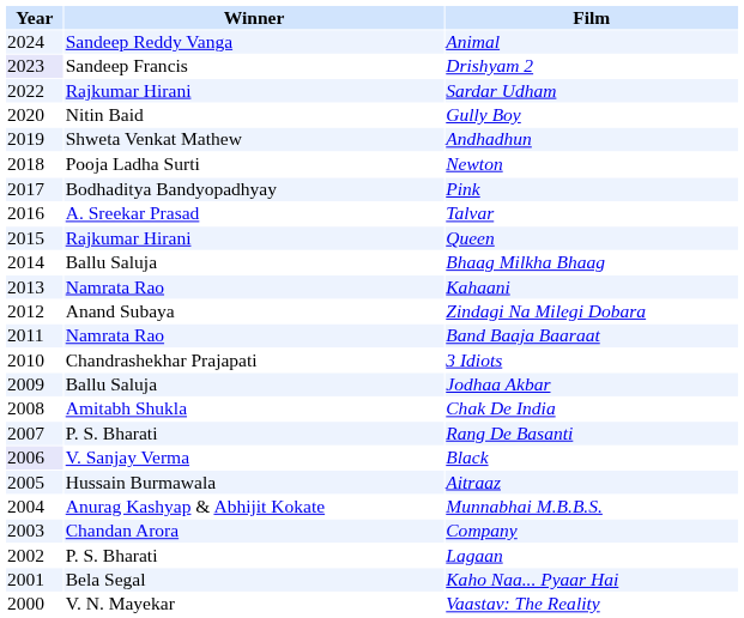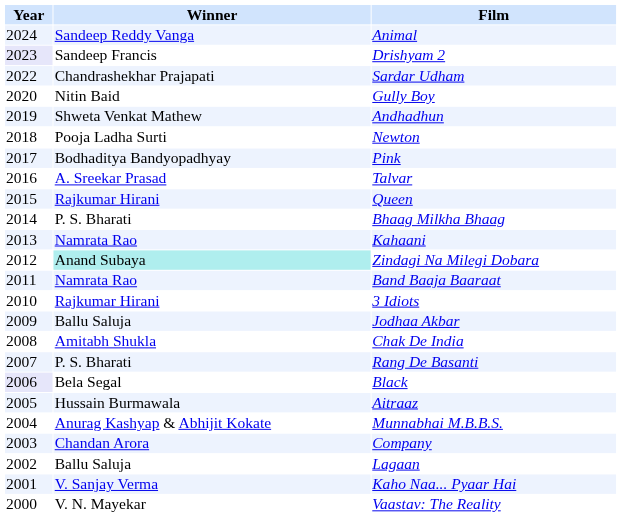 <table cellspacing="1" cellpadding="1" border="0" width="50%">
 <tr bgcolor="#d1e4fd">
 <th>Year</th>
 <th>Winner</th>
 <th>Film</th>
 </tr>
 <tr bgcolor=#edf3fe>
 <td>2024</td>
 <td><a href='#'>Sandeep Reddy Vanga</a></td>
 <td><a href='#'><em>Animal</em></a></td>
 </tr>
 <tr>
 <td style="background: lavender;">2023</td>
 <td>Sandeep Francis</td>
 <td><em><a href='#'>Drishyam 2</a></em></td>
 </tr>
 <tr bgcolor=#edf3fe>
 <td>2022</td>
-<td><a href='#'>Rajkumar Hirani</a></td>
+<td>Chandrashekhar Prajapati</td>
 <td><em><a href='#'>Sardar Udham</a></em></td>
 </tr>
 <tr>
 <td>2020</td>
 <td>Nitin Baid</td>
 <td><em><a href='#'>Gully Boy</a></em></td>
 </tr>
 <tr bgcolor=#edf3fe>
 <td>2019</td>
 <td>Shweta Venkat Mathew</td>
 <td><em><a href='#'>Andhadhun</a></em></td>
 </tr>
 <tr>
 <td>2018</td>
 <td>Pooja Ladha Surti</td>
 <td><em><a href='#'>Newton</a></em></td>
 </tr>
 <tr>
 </tr>
 <tr bgcolor=#edf3fe>
 <td>2017</td>
 <td>Bodhaditya Bandyopadhyay</td>
 <td><em><a href='#'>Pink</a></em></td>
 </tr>
 <tr>
 <td>2016</td>
 <td><a href='#'>A. Sreekar Prasad</a></td>
 <td><em><a href='#'>Talvar</a></em></td>
 </tr>
 <tr bgcolor=#edf3fe>
 <td>2015</td>
 <td><a href='#'>Rajkumar Hirani</a></td>
 <td><em><a href='#'>Queen</a></em></td>
 </tr>
 <tr>
 <td>2014</td>
-<td>Ballu Saluja</td>
+<td>P. S. Bharati</td>
 <td><em><a href='#'>Bhaag Milkha Bhaag</a></em></td>
 </tr>
 <tr bgcolor=#edf3fe>
 <td>2013</td>
 <td><a href='#'>Namrata Rao</a></td>
 <td><em><a href='#'>Kahaani</a></em></td>
 </tr>
 <tr>
 <td>2012</td>
-<td>Anand Subaya</td>
+<td style="background: paleturquoise;">Anand Subaya</td>
 <td><em><a href='#'>Zindagi Na Milegi Dobara</a></em></td>
 </tr>
 <tr bgcolor=#edf3fe>
 <td>2011</td>
 <td><a href='#'>Namrata Rao</a></td>
 <td><em><a href='#'>Band Baaja Baaraat</a></em></td>
 </tr>
 <tr>
 <td>2010</td>
-<td>Chandrashekhar Prajapati</td>
+<td><a href='#'>Rajkumar Hirani</a></td>
 <td><em><a href='#'>3 Idiots</a></em></td>
 </tr>
 <tr bgcolor=#edf3fe>
 <td>2009</td>
 <td>Ballu Saluja</td>
 <td><em><a href='#'>Jodhaa Akbar</a></em></td>
 </tr>
 <tr>
 <td>2008</td>
 <td><a href='#'>Amitabh Shukla</a></td>
 <td><em><a href='#'>Chak De India</a></em></td>
 </tr>
 <tr bgcolor=#edf3fe>
 <td>2007</td>
 <td>P. S. Bharati</td>
 <td><em><a href='#'>Rang De Basanti</a></em></td>
 </tr>
 <tr>
 <td style="background: lavender;">2006</td>
-<td><a href='#'>V. Sanjay Verma</a></td>
+<td>Bela Segal</td>
 <td><em><a href='#'>Black</a></em></td>
 </tr>
 <tr bgcolor=#edf3fe>
 <td>2005</td>
 <td>Hussain Burmawala</td>
 <td><em><a href='#'>Aitraaz</a></em></td>
 </tr>
 <tr>
 <td>2004</td>
 <td><a href='#'>Anurag Kashyap</a> & <a href='#'>Abhijit Kokate</a></td>
 <td><em><a href='#'>Munnabhai M.B.B.S.</a></em></td>
 </tr>
 <tr bgcolor=#edf3fe>
 <td>2003</td>
 <td><a href='#'>Chandan Arora</a></td>
 <td><em><a href='#'>Company</a></em></td>
 </tr>
 <tr>
 <td>2002</td>
-<td>P. S. Bharati</td>
+<td>Ballu Saluja</td>
 <td><em><a href='#'>Lagaan</a></em></td>
 </tr>
 <tr bgcolor=#edf3fe>
 <td>2001</td>
-<td>Bela Segal</td>
+<td><a href='#'>V. Sanjay Verma</a></td>
 <td><em><a href='#'>Kaho Naa... Pyaar Hai</a></em></td>
 </tr>
 <tr>
 <td>2000</td>
 <td>V. N. Mayekar</td>
 <td><em><a href='#'>Vaastav: The Reality</a></em></td>
 </tr>
 </table>
